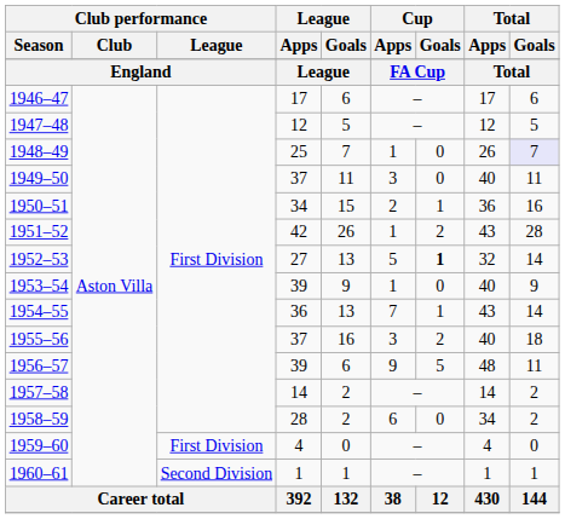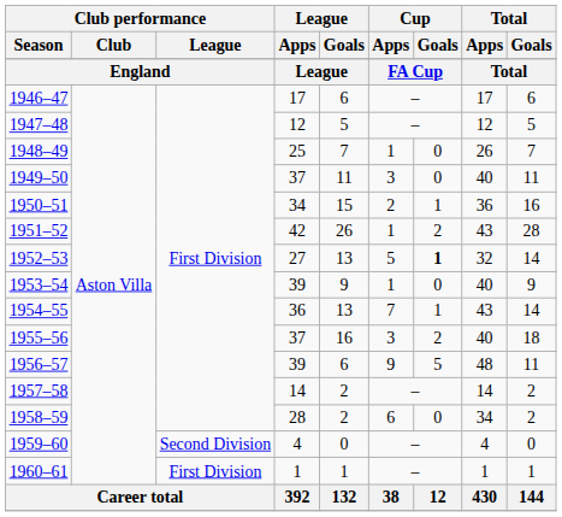 <table class="wikitable" style="text-align:center">
 <tr>
 <th colspan=3>Club performance</th>
 <th colspan=2>League</th>
 <th colspan=2>Cup</th>
 <th colspan=2>Total</th>
 </tr>
 <tr>
 <th>Season</th>
 <th>Club</th>
 <th>League</th>
 <th>Apps</th>
 <th>Goals</th>
 <th>Apps</th>
 <th>Goals</th>
 <th>Apps</th>
 <th>Goals</th>
 </tr>
 <tr>
 </tr>
 <tr>
 <th colspan=3>England</th>
 <th colspan=2>League</th>
 <th colspan=2><a href='#'>FA Cup</a></th>
 <th colspan=2>Total</th>
 </tr>
 <tr>
 <td><a href='#'>1946–47</a></td>
 <td rowspan=15><a href='#'>Aston Villa</a></td>
 <td rowspan=13><a href='#'>First Division</a></td>
 <td>17</td>
 <td>6</td>
 <td colspan=2>–</td>
 <td>17</td>
 <td>6</td>
 </tr>
 <tr>
 <td><a href='#'>1947–48</a></td>
 <td>12</td>
 <td>5</td>
 <td colspan=2>–</td>
 <td>12</td>
 <td>5</td>
 </tr>
 <tr>
 <td><a href='#'>1948–49</a></td>
 <td>25</td>
 <td>7</td>
 <td>1</td>
 <td>0</td>
 <td>26</td>
-<td style="background: lavender;">7</td>
+<td>7</td>
 </tr>
 <tr>
 <td><a href='#'>1949–50</a></td>
 <td>37</td>
 <td>11</td>
 <td>3</td>
 <td>0</td>
 <td>40</td>
 <td>11</td>
 </tr>
 <tr>
 <td><a href='#'>1950–51</a></td>
 <td>34</td>
 <td>15</td>
 <td>2</td>
 <td>1</td>
 <td>36</td>
 <td>16</td>
 </tr>
 <tr>
 <td><a href='#'>1951–52</a></td>
 <td>42</td>
 <td>26</td>
 <td>1</td>
 <td>2</td>
 <td>43</td>
 <td>28</td>
 </tr>
 <tr>
 <td><a href='#'>1952–53</a></td>
 <td>27</td>
 <td>13</td>
 <td>5</td>
 <td><strong>1</strong></td>
 <td>32</td>
 <td>14</td>
 </tr>
 <tr>
 <td><a href='#'>1953–54</a></td>
 <td>39</td>
 <td>9</td>
 <td>1</td>
 <td>0</td>
 <td>40</td>
 <td>9</td>
 </tr>
 <tr>
 <td><a href='#'>1954–55</a></td>
 <td>36</td>
 <td>13</td>
 <td>7</td>
 <td>1</td>
 <td>43</td>
 <td>14</td>
 </tr>
 <tr>
 <td><a href='#'>1955–56</a></td>
 <td>37</td>
 <td>16</td>
 <td>3</td>
 <td>2</td>
 <td>40</td>
 <td>18</td>
 </tr>
 <tr>
 <td><a href='#'>1956–57</a></td>
 <td>39</td>
 <td>6</td>
 <td>9</td>
 <td>5</td>
 <td>48</td>
 <td>11</td>
 </tr>
 <tr>
 <td><a href='#'>1957–58</a></td>
 <td>14</td>
 <td>2</td>
 <td colspan=2>–</td>
 <td>14</td>
 <td>2</td>
 </tr>
 <tr>
 <td><a href='#'>1958–59</a></td>
 <td>28</td>
 <td>2</td>
 <td>6</td>
 <td>0</td>
 <td>34</td>
 <td>2</td>
 </tr>
 <tr>
 <td><a href='#'>1959–60</a></td>
-<td><a href='#'>First Division</a></td>
+<td><a href='#'>Second Division</a></td>
 <td>4</td>
 <td>0</td>
 <td colspan=2>–</td>
 <td>4</td>
 <td>0</td>
 </tr>
 <tr>
 <td><a href='#'>1960–61</a></td>
-<td><a href='#'>Second Division</a></td>
+<td><a href='#'>First Division</a></td>
 <td>1</td>
 <td>1</td>
 <td colspan=2>–</td>
 <td>1</td>
 <td>1</td>
 </tr>
 <tr>
 <th colspan=3>Career total</th>
 <th>392</th>
 <th>132</th>
 <th>38</th>
 <th>12</th>
 <th>430</th>
 <th>144</th>
 </tr>
 <tr>
 </tr>
 </table>
